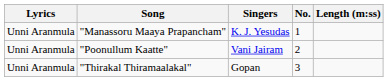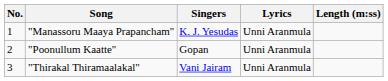 <table class="wikitable" style="font-size:95%;">
 <tr>
-<th>Lyrics</th>
+<th>No.</th>
 <th>Song</th>
 <th>Singers</th>
-<th>No.</th>
+<th>Lyrics</th>
 <th>Length (m:ss)</th>
 </tr>
 <tr>
-<td>Unni Aranmula</td>
+<td>1</td>
 <td>"Manassoru Maaya Prapancham"</td>
 <td><a href='#'>K. J. Yesudas</a></td>
-<td>1</td>
+<td>Unni Aranmula</td>
 <td></td>
 </tr>
 <tr>
+<td>2</td>
+<td>"Poonullum Kaatte"</td>
+<td>Gopan</td>
 <td>Unni Aranmula</td>
-<td>"Poonullum Kaatte"</td>
-<td><a href='#'>Vani Jairam</a></td>
-<td>2</td>
 <td></td>
 </tr>
 <tr>
+<td>3</td>
+<td>"Thirakal Thiramaalakal"</td>
+<td><a href='#'>Vani Jairam</a></td>
 <td>Unni Aranmula</td>
-<td>"Thirakal Thiramaalakal"</td>
-<td>Gopan</td>
-<td>3</td>
 <td></td>
 </tr>
 </table>
